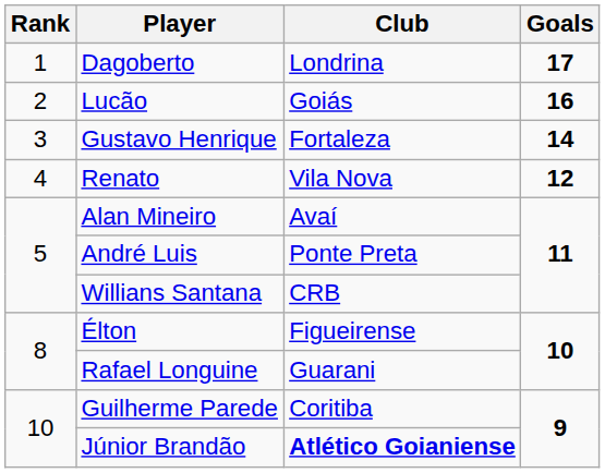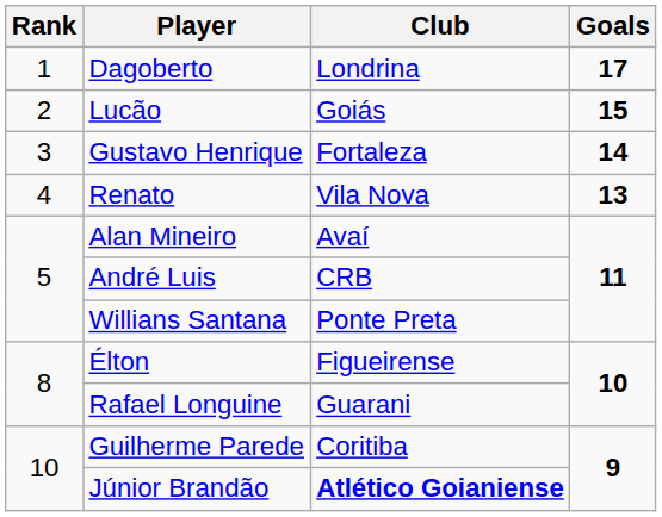 <table class=wikitable style="text-align:center">
 <tr>
 <th>Rank</th>
 <th>Player</th>
 <th>Club</th>
 <th>Goals</th>
 </tr>
 <tr>
 <td>1</td>
 <td align=left> <a href='#'>Dagoberto</a></td>
 <td align=left><a href='#'>Londrina</a></td>
 <td><strong>17</strong></td>
 </tr>
 <tr>
 <td>2</td>
 <td align=left> <a href='#'>Lucão</a></td>
 <td align=left><a href='#'>Goiás</a></td>
-<td><strong>16</strong></td>
+<td><strong>15</strong></td>
 </tr>
 <tr>
 <td>3</td>
 <td align=left> <a href='#'>Gustavo Henrique</a></td>
 <td align=left><a href='#'>Fortaleza</a></td>
 <td><strong>14</strong></td>
 </tr>
 <tr>
 <td>4</td>
 <td align=left> <a href='#'>Renato</a></td>
 <td align=left><a href='#'>Vila Nova</a></td>
-<td><strong>12</strong></td>
+<td><strong>13</strong></td>
 </tr>
 <tr>
 <td rowspan=3>5</td>
 <td align=left> <a href='#'>Alan Mineiro</a></td>
 <td align=left><a href='#'>Avaí</a></td>
 <td rowspan=3><strong>11</strong></td>
 </tr>
 <tr>
 <td align=left> <a href='#'>André Luis</a></td>
-<td align=left><a href='#'>Ponte Preta</a></td>
+<td align=left><a href='#'>CRB</a></td>
 </tr>
 <tr>
 <td align=left> <a href='#'>Willians Santana</a></td>
-<td align=left><a href='#'>CRB</a></td>
+<td align=left><a href='#'>Ponte Preta</a></td>
 </tr>
 <tr>
 <td rowspan=2>8</td>
 <td align=left> <a href='#'>Élton</a></td>
 <td align=left><a href='#'>Figueirense</a></td>
 <td rowspan=2><strong>10</strong></td>
 </tr>
 <tr>
 <td align=left> <a href='#'>Rafael Longuine</a></td>
 <td align=left><a href='#'>Guarani</a></td>
 </tr>
 <tr>
 <td rowspan=2>10</td>
 <td align=left> <a href='#'>Guilherme Parede</a></td>
 <td align=left><a href='#'>Coritiba</a></td>
 <td rowspan=2><strong>9</strong></td>
 </tr>
 <tr>
 <td align=left> <a href='#'>Júnior Brandão</a></td>
 <td align=left><strong><a href='#'>Atlético Goianiense</a></strong></td>
 </tr>
 </table>
